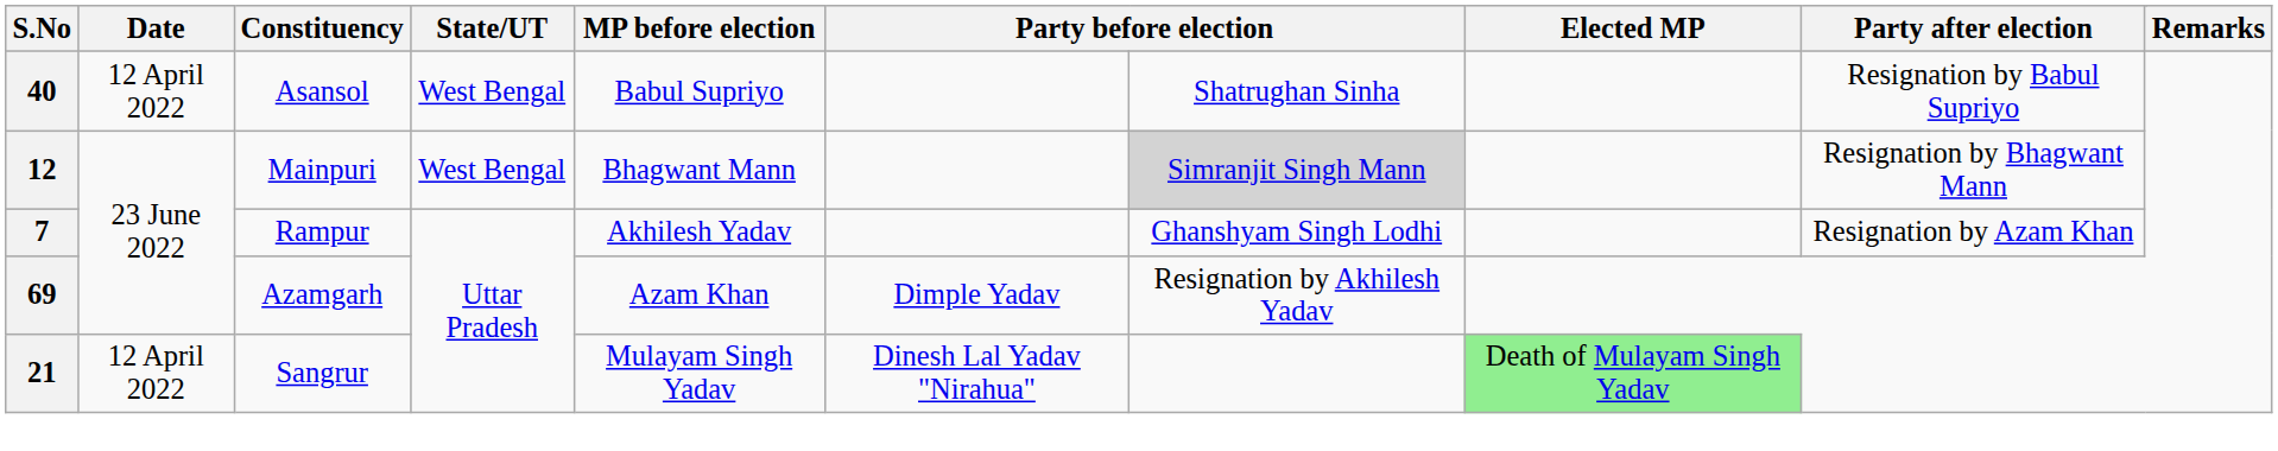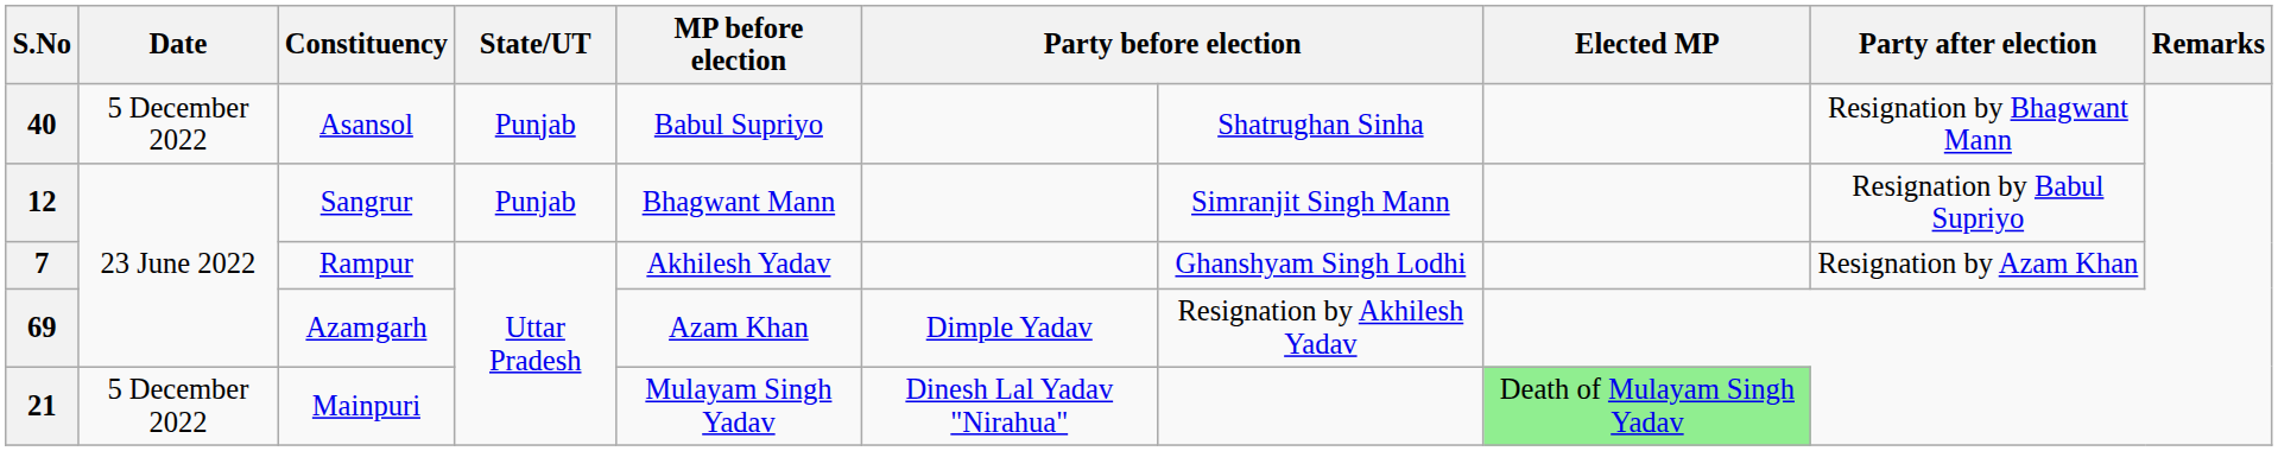 <table class="wikitable sortable" style="text-align:center;">
 <tr>
 <th>S.No</th>
 <th>Date</th>
 <th>Constituency</th>
 <th>State/UT</th>
 <th>MP before election</th>
 <th colspan="2">Party before election</th>
 <th>Elected MP</th>
 <th colspan="2">Party after election</th>
 <th>Remarks</th>
 </tr>
 <tr>
 <th>40</th>
-<td>12 April 2022</td>
+<td>5 December 2022</td>
 <td><a href='#'>Asansol</a></td>
-<td><a href='#'>West Bengal</a></td>
+<td><a href='#'>Punjab</a></td>
 <td><a href='#'>Babul Supriyo</a></td>
 <td></td>
 <td><a href='#'>Shatrughan Sinha</a></td>
 <td></td>
-<td>Resignation by <a href='#'>Babul Supriyo</a></td>
+<td>Resignation by <a href='#'>Bhagwant Mann</a></td>
 </tr>
 <tr>
 <th>12</th>
 <td rowspan="3">23 June 2022</td>
-<td><a href='#'>Mainpuri</a></td>
-<td><a href='#'>West Bengal</a></td>
+<td><a href='#'>Sangrur</a></td>
+<td><a href='#'>Punjab</a></td>
 <td><a href='#'>Bhagwant Mann</a></td>
 <td></td>
-<td style="background: lightgrey;"><a href='#'>Simranjit Singh Mann</a></td>
+<td><a href='#'>Simranjit Singh Mann</a></td>
 <td></td>
-<td>Resignation by <a href='#'>Bhagwant Mann</a></td>
+<td>Resignation by <a href='#'>Babul Supriyo</a></td>
 </tr>
 <tr>
 <th>7</th>
 <td><a href='#'>Rampur</a></td>
 <td rowspan="3"><a href='#'>Uttar Pradesh</a></td>
 <td><a href='#'>Akhilesh Yadav</a></td>
 <td></td>
 <td><a href='#'>Ghanshyam Singh Lodhi</a></td>
 <td></td>
 <td>Resignation by <a href='#'>Azam Khan</a></td>
 </tr>
 <tr>
 <th>69</th>
 <td><a href='#'>Azamgarh</a></td>
 <td><a href='#'>Azam Khan</a></td>
 <td><a href='#'>Dimple Yadav</a></td>
 <td>Resignation by <a href='#'>Akhilesh Yadav</a></td>
 </tr>
 <tr>
 <th>21</th>
-<td>12 April 2022</td>
-<td><a href='#'>Sangrur</a></td>
+<td>5 December 2022</td>
+<td><a href='#'>Mainpuri</a></td>
 <td><a href='#'>Mulayam Singh Yadav</a></td>
 <td><a href='#'>Dinesh Lal Yadav "Nirahua"</a></td>
 <td></td>
 <td style="background: lightgreen;">Death of <a href='#'>Mulayam Singh Yadav</a></td>
 </tr>
 </table>
